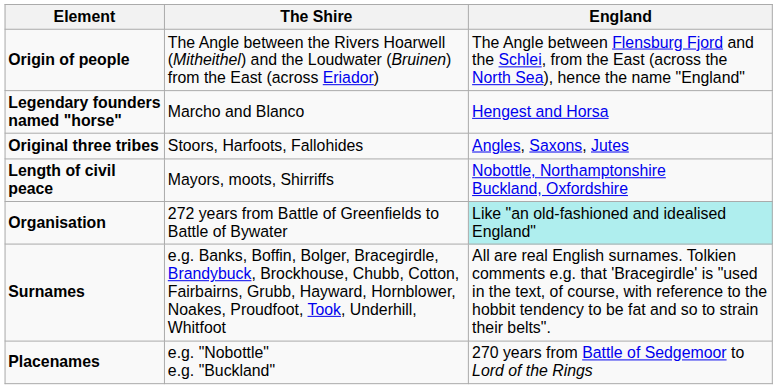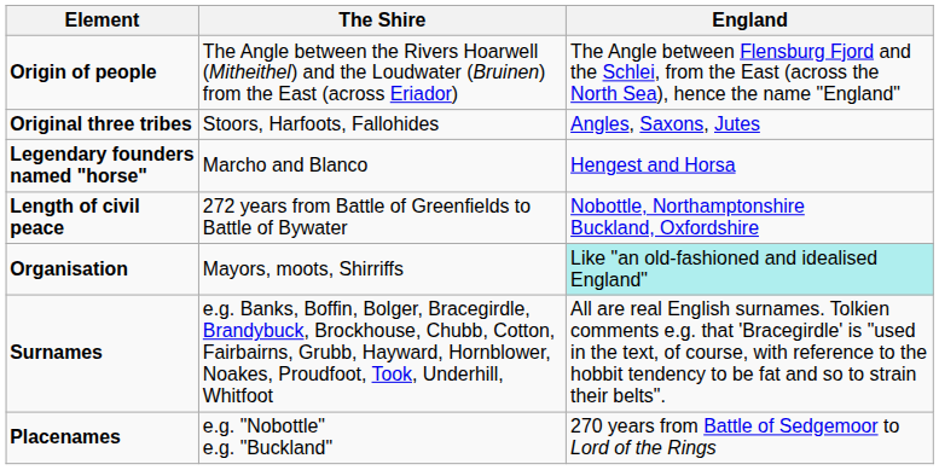 <table class="wikitable" style="margin:1em auto;">
 <tr>
 <th scope="col" style="width: 150px">Element</th>
 <th scope="col" style="width: 300px">The Shire</th>
 <th scope="col" style="width: 300px">England</th>
 </tr>
 <tr>
 <td><strong>Origin of people</strong></td>
 <td>The Angle between the Rivers Hoarwell (<em>Mitheithel</em>) and the Loudwater (<em>Bruinen</em>) from the East (across <a href='#'>Eriador</a>) </td>
 <td>The Angle between <a href='#'>Flensburg Fjord</a> and the <a href='#'>Schlei</a>, from the East (across the <a href='#'>North Sea</a>), hence the name "England" </td>
 </tr>
 <tr>
+<td><strong>Original three tribes</strong></td>
+<td>Stoors, Harfoots, Fallohides</td>
+<td><a href='#'>Angles</a>, <a href='#'>Saxons</a>, <a href='#'>Jutes</a></td>
+</tr>
+<tr>
 <td><strong>Legendary founders<br>named "horse"</strong></td>
 <td>Marcho and Blanco</td>
 <td><a href='#'>Hengest and Horsa</a></td>
 </tr>
 <tr>
-<td><strong>Original three tribes</strong></td>
-<td>Stoors, Harfoots, Fallohides</td>
-<td><a href='#'>Angles</a>, <a href='#'>Saxons</a>, <a href='#'>Jutes</a></td>
-</tr>
-<tr>
 <td><strong>Length of civil peace</strong></td>
-<td>Mayors, moots, Shirriffs</td>
+<td>272 years from Battle of Greenfields to Battle of Bywater</td>
 <td><a href='#'>Nobottle, Northamptonshire</a><br> <a href='#'>Buckland, Oxfordshire</a></td>
 </tr>
 <tr>
 <td><strong>Organisation</strong></td>
-<td>272 years from Battle of Greenfields to Battle of Bywater</td>
+<td>Mayors, moots, Shirriffs</td>
 <td style="background: paleturquoise;">Like "an old-fashioned and idealised England"</td>
 </tr>
 <tr>
 <td><strong>Surnames</strong></td>
 <td>e.g. Banks, Boffin, Bolger, Bracegirdle, <a href='#'>Brandybuck</a>, Brockhouse, Chubb, Cotton, Fairbairns, Grubb, Hayward, Hornblower, Noakes, Proudfoot, <a href='#'>Took</a>, Underhill, Whitfoot</td>
 <td>All are real English surnames. Tolkien comments e.g. that 'Bracegirdle' is "used in the text, of course, with reference to the hobbit tendency to be fat and so to strain their belts".</td>
 </tr>
 <tr>
 <td><strong>Placenames</strong></td>
 <td>e.g. "Nobottle"<br>e.g. "Buckland"</td>
 <td>270 years from <a href='#'>Battle of Sedgemoor</a> to <em>Lord of the Rings</em></td>
 </tr>
 </table>
